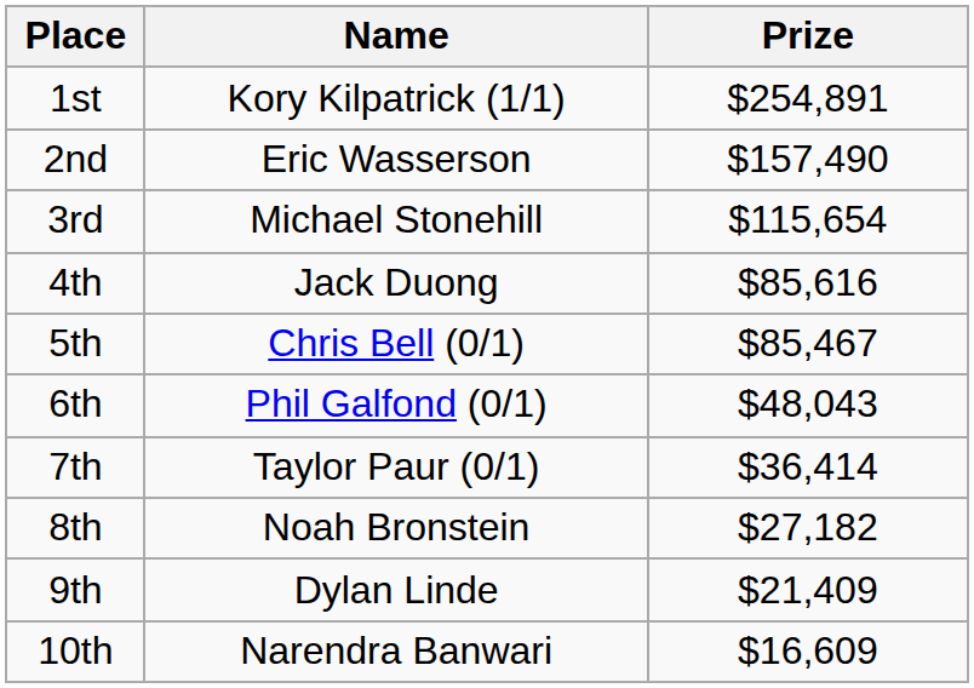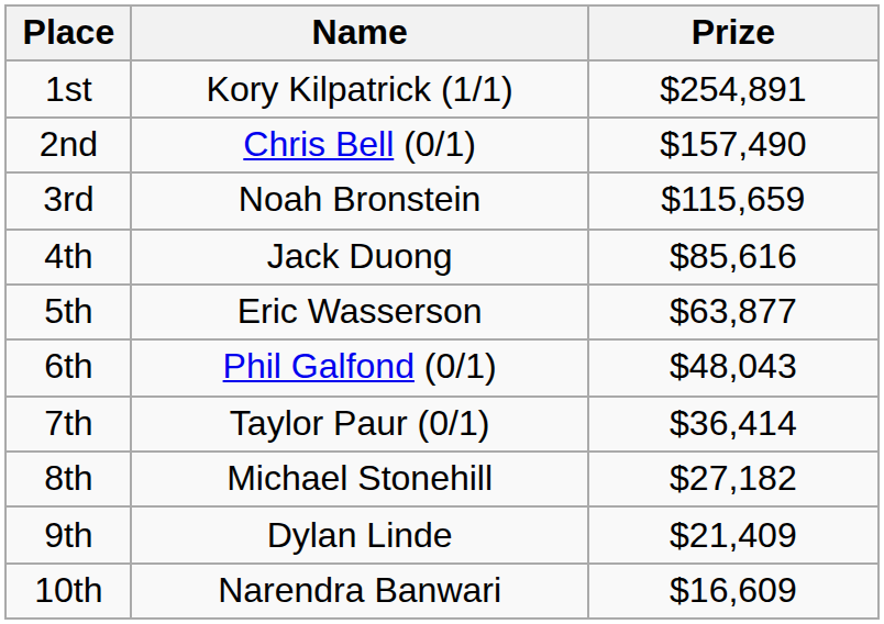 <table class="wikitable">
 <tr>
 <th width="50">Place</th>
 <th width="200">Name</th>
 <th width="125">Prize</th>
 </tr>
 <tr>
 <td align = "center">1st</td>
 <td align = "center">Kory Kilpatrick (1/1)</td>
 <td align = "center">$254,891</td>
 </tr>
 <tr>
 <td align = "center">2nd</td>
-<td align = "center">Eric Wasserson</td>
+<td align = "center"><a href='#'>Chris Bell</a> (0/1)</td>
 <td align = "center">$157,490</td>
 </tr>
 <tr>
 <td align = "center">3rd</td>
-<td align = "center">Michael Stonehill</td>
-<td align = "center">$115,654</td>
+<td align = "center">Noah Bronstein</td>
+<td align = "center">$115,659</td>
 </tr>
 <tr>
 <td align = "center">4th</td>
 <td align = "center">Jack Duong</td>
 <td align = "center">$85,616</td>
 </tr>
 <tr>
 <td align = "center">5th</td>
-<td align = "center"><a href='#'>Chris Bell</a> (0/1)</td>
-<td align = "center">$85,467</td>
+<td align = "center">Eric Wasserson</td>
+<td align = "center">$63,877</td>
 </tr>
 <tr>
 <td align = "center">6th</td>
 <td align = "center"><a href='#'>Phil Galfond</a> (0/1)</td>
 <td align = "center">$48,043</td>
 </tr>
 <tr>
 <td align = "center">7th</td>
 <td align = "center">Taylor Paur (0/1)</td>
 <td align = "center">$36,414</td>
 </tr>
 <tr>
 <td align = "center">8th</td>
-<td align = "center">Noah Bronstein</td>
+<td align = "center">Michael Stonehill</td>
 <td align = "center">$27,182</td>
 </tr>
 <tr>
 <td align = "center">9th</td>
 <td align = "center">Dylan Linde</td>
 <td align = "center">$21,409</td>
 </tr>
 <tr>
 <td align = "center">10th</td>
 <td align = "center">Narendra Banwari</td>
 <td align = "center">$16,609</td>
 </tr>
 </table>
